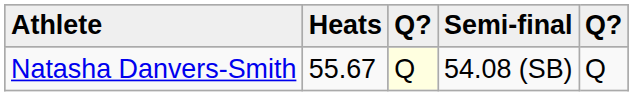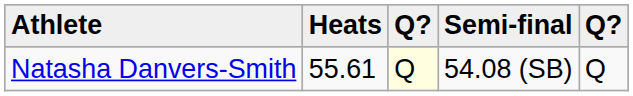 <table class="wikitable">
 <tr>
 <td !align="center" bgcolor="efefef"><strong>Athlete</strong></td>
 <td !align="center" bgcolor="efefef"><strong>Heats</strong></td>
 <td !align="center" bgcolor="efefef"><strong>Q?</strong></td>
 <td !align="center" bgcolor="efefef"><strong>Semi-final</strong></td>
 <td !align="center" bgcolor="efefef"><strong>Q?</strong></td>
 </tr>
 <tr>
 <td><a href='#'>Natasha Danvers-Smith</a></td>
-<td>55.67</td>
+<td>55.61</td>
 <td style="background: lightyellow;">Q</td>
 <td>54.08 (SB)</td>
 <td>Q</td>
 </tr>
 </table>
